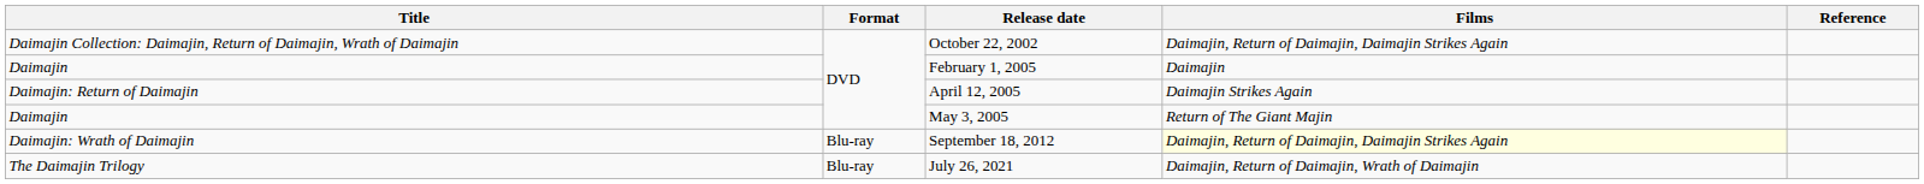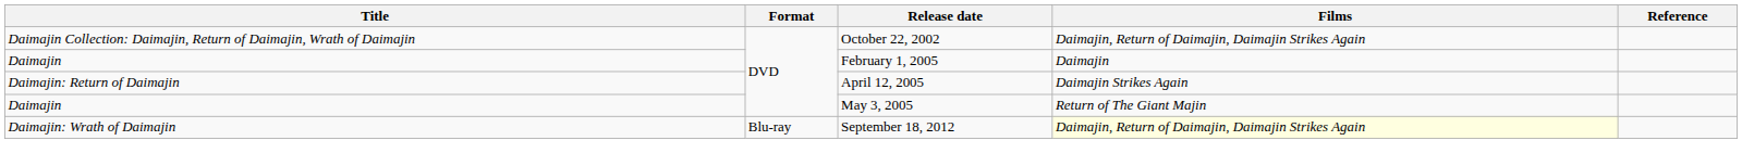 <table class="wikitable" style="width:99%;">
 <tr>
 <th>Title</th>
 <th>Format</th>
 <th>Release date</th>
 <th>Films</th>
 <th>Reference</th>
 </tr>
 <tr>
 <td><em>Daimajin Collection: Daimajin, Return of Daimajin, Wrath of Daimajin</em></td>
 <td rowspan="4">DVD</td>
 <td>October 22, 2002</td>
 <td><em>Daimajin</em>, <em>Return of Daimajin</em>, <em>Daimajin Strikes Again</em></td>
 <td></td>
 </tr>
 <tr>
 <td><em>Daimajin</em></td>
 <td>February 1, 2005</td>
 <td><em>Daimajin</em></td>
 <td></td>
 </tr>
 <tr>
 <td><em>Daimajin: Return of Daimajin</em></td>
 <td>April 12, 2005</td>
 <td><em>Daimajin Strikes Again</em></td>
 <td></td>
 </tr>
 <tr>
 <td><em>Daimajin</em></td>
 <td>May 3, 2005</td>
 <td><em>Return of The Giant Majin</em></td>
 <td></td>
 </tr>
 <tr>
 <td><em>Daimajin: Wrath of Daimajin</em></td>
 <td>Blu-ray</td>
 <td>September 18, 2012</td>
 <td style="background: lightyellow;"><em>Daimajin</em>, <em>Return of Daimajin</em>, <em>Daimajin Strikes Again</em></td>
 <td></td>
 </tr>
-<tr>
-<td><em>The Daimajin Trilogy</em></td>
-<td>Blu-ray</td>
-<td>July 26, 2021</td>
-<td><em>Daimajin</em>, <em>Return of Daimajin</em>, <em>Wrath of Daimajin</em></td>
-<td></td>
-</tr>
 </table>
